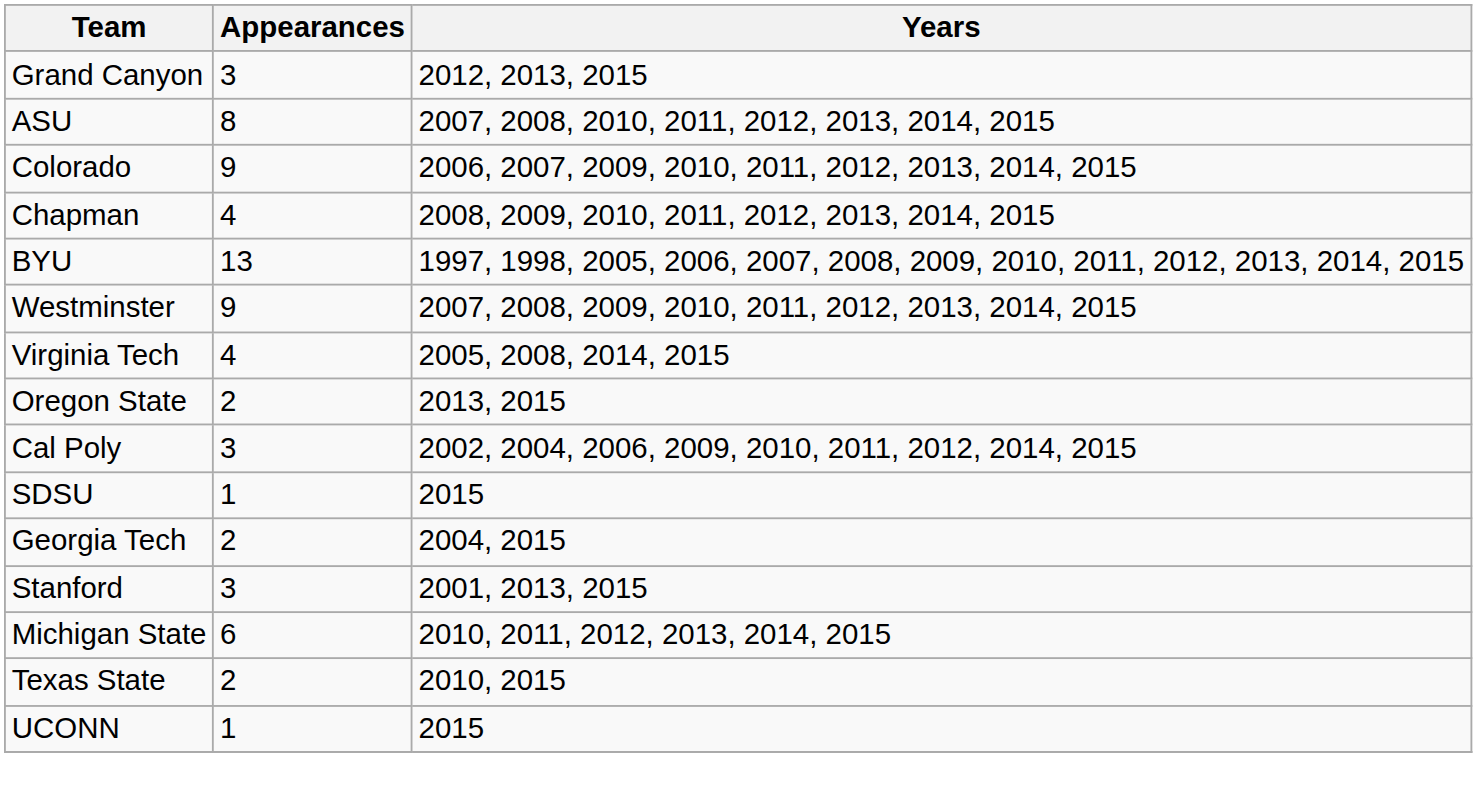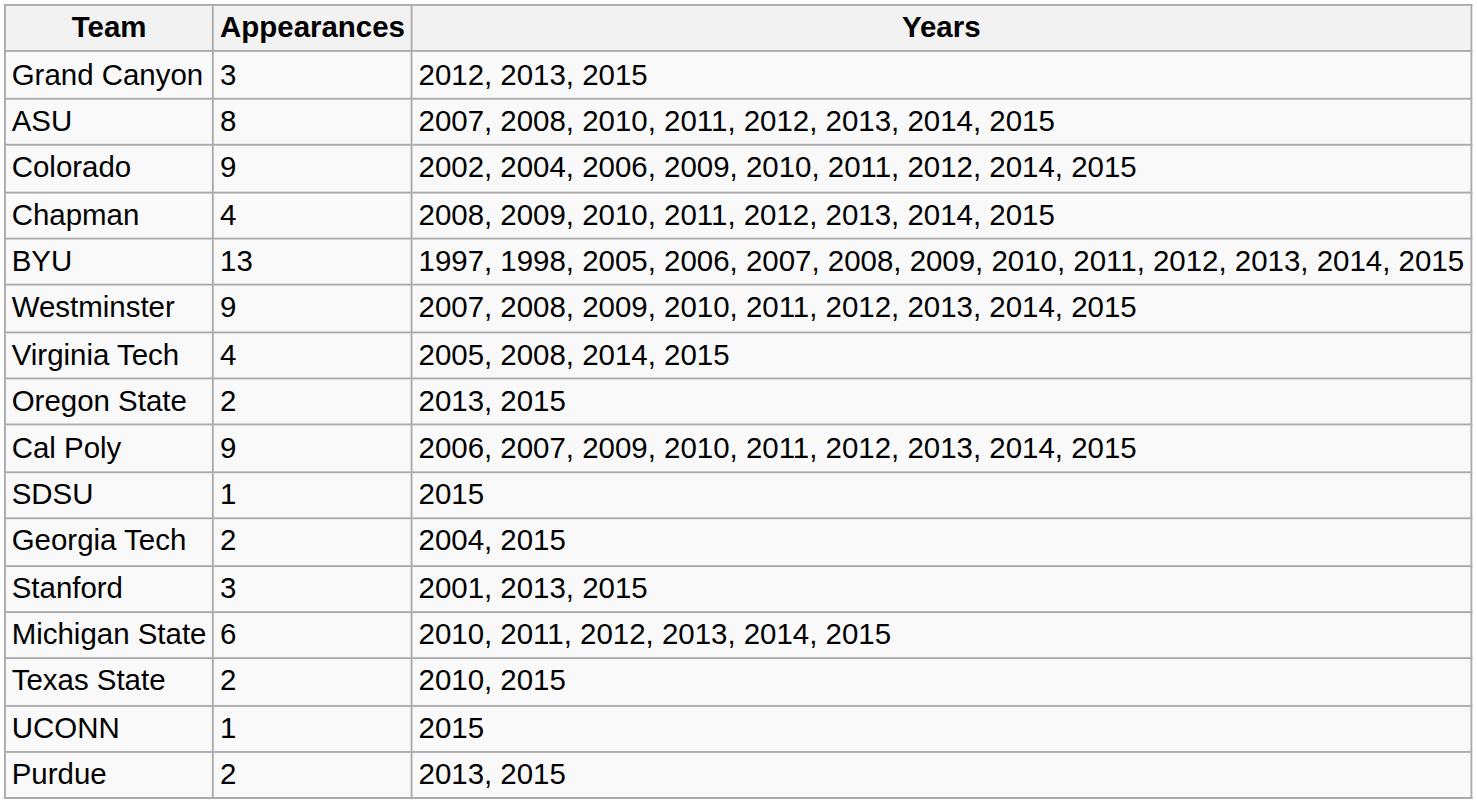 <table class="wikitable sortable">
 <tr>
 <th>Team</th>
 <th>Appearances</th>
 <th>Years</th>
 </tr>
 <tr>
 <td>Grand Canyon</td>
 <td>3</td>
 <td>2012, 2013, 2015</td>
 </tr>
 <tr>
 <td>ASU</td>
 <td>8</td>
 <td>2007, 2008, 2010, 2011, 2012, 2013, 2014, 2015</td>
 </tr>
 <tr>
 <td>Colorado</td>
 <td>9</td>
-<td>2006, 2007, 2009, 2010, 2011, 2012, 2013, 2014, 2015</td>
+<td>2002, 2004, 2006, 2009, 2010, 2011, 2012, 2014, 2015</td>
 </tr>
 <tr>
 <td>Chapman</td>
 <td>4</td>
 <td>2008, 2009, 2010, 2011, 2012, 2013, 2014, 2015</td>
 </tr>
 <tr>
 <td>BYU</td>
 <td>13</td>
 <td>1997, 1998, 2005, 2006, 2007, 2008, 2009, 2010, 2011, 2012, 2013, 2014, 2015</td>
 </tr>
 <tr>
 <td>Westminster</td>
 <td>9</td>
 <td>2007, 2008, 2009, 2010, 2011, 2012, 2013, 2014, 2015</td>
 </tr>
 <tr>
 <td>Virginia Tech</td>
 <td>4</td>
 <td>2005, 2008, 2014, 2015</td>
 </tr>
 <tr>
 <td>Oregon State</td>
 <td>2</td>
 <td>2013, 2015</td>
 </tr>
 <tr>
 <td>Cal Poly</td>
-<td>3</td>
-<td>2002, 2004, 2006, 2009, 2010, 2011, 2012, 2014, 2015</td>
+<td>9</td>
+<td>2006, 2007, 2009, 2010, 2011, 2012, 2013, 2014, 2015</td>
 </tr>
 <tr>
 <td>SDSU</td>
 <td>1</td>
 <td>2015</td>
 </tr>
 <tr>
 <td>Georgia Tech</td>
 <td>2</td>
 <td>2004, 2015</td>
 </tr>
 <tr>
 <td>Stanford</td>
 <td>3</td>
 <td>2001, 2013, 2015</td>
 </tr>
 <tr>
 <td>Michigan State</td>
 <td>6</td>
 <td>2010, 2011, 2012, 2013, 2014, 2015</td>
 </tr>
 <tr>
 <td>Texas State</td>
 <td>2</td>
 <td>2010, 2015</td>
 </tr>
 <tr>
 <td>UCONN</td>
 <td>1</td>
 <td>2015</td>
 </tr>
 <tr>
+<td>Purdue</td>
+<td>2</td>
+<td>2013, 2015</td>
+</tr>
+<tr>
 </tr>
 </table>
